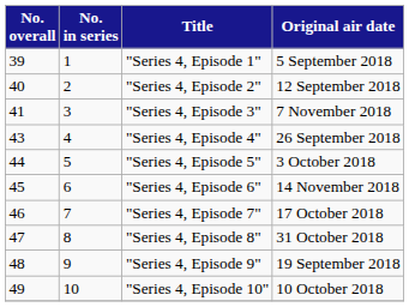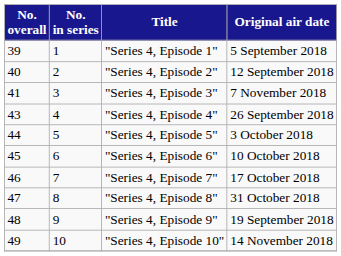 <table class="wikitable plainrowheaders">
 <tr>
 <th scope="col" style="background:#18178D; color:white;">No.<br>overall</th>
 <th scope="col" style="background:#18178D; color:white;">No.<br>in series</th>
 <th scope="col" style="background:#18178D; color:white;">Title</th>
 <th scope="col" style="background:#18178D; color:white;">Original air date</th>
 </tr>
 <tr>
 <td>39</td>
 <td>1</td>
 <td>"Series 4, Episode 1"</td>
 <td>5 September 2018</td>
 </tr>
 <tr>
 <td>40</td>
 <td>2</td>
 <td>"Series 4, Episode 2"</td>
 <td>12 September 2018</td>
 </tr>
 <tr>
 <td>41</td>
 <td>3</td>
 <td>"Series 4, Episode 3"</td>
 <td>7 November 2018</td>
 </tr>
 <tr>
 <td>43</td>
 <td>4</td>
 <td>"Series 4, Episode 4"</td>
 <td>26 September 2018</td>
 </tr>
 <tr>
 <td>44</td>
 <td>5</td>
 <td>"Series 4, Episode 5"</td>
 <td>3 October 2018</td>
 </tr>
 <tr>
 <td>45</td>
 <td>6</td>
 <td>"Series 4, Episode 6"</td>
-<td>14 November 2018</td>
+<td>10 October 2018</td>
 </tr>
 <tr>
 <td>46</td>
 <td>7</td>
 <td>"Series 4, Episode 7"</td>
 <td>17 October 2018</td>
 </tr>
 <tr>
 <td>47</td>
 <td>8</td>
 <td>"Series 4, Episode 8"</td>
 <td>31 October 2018</td>
 </tr>
 <tr>
 <td>48</td>
 <td>9</td>
 <td>"Series 4, Episode 9"</td>
 <td>19 September 2018</td>
 </tr>
 <tr>
 <td>49</td>
 <td>10</td>
 <td>"Series 4, Episode 10"</td>
-<td>10 October 2018</td>
+<td>14 November 2018</td>
 </tr>
 <tr>
 </tr>
 </table>
